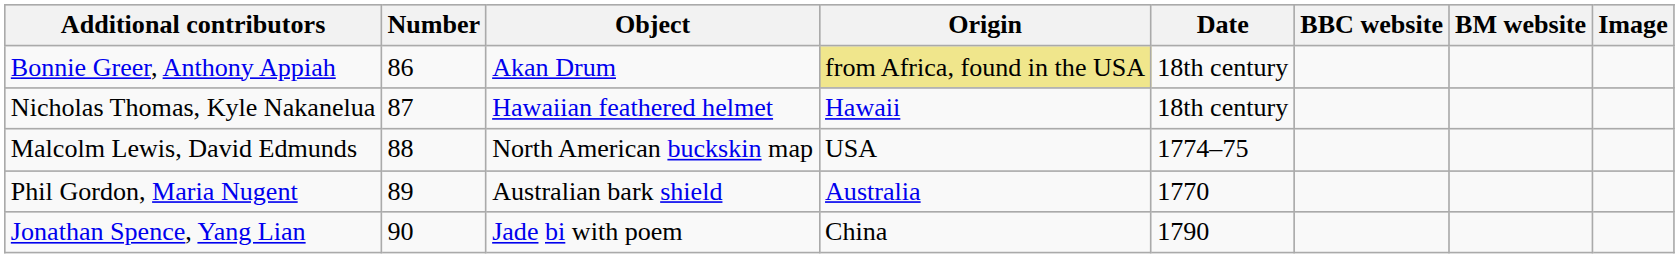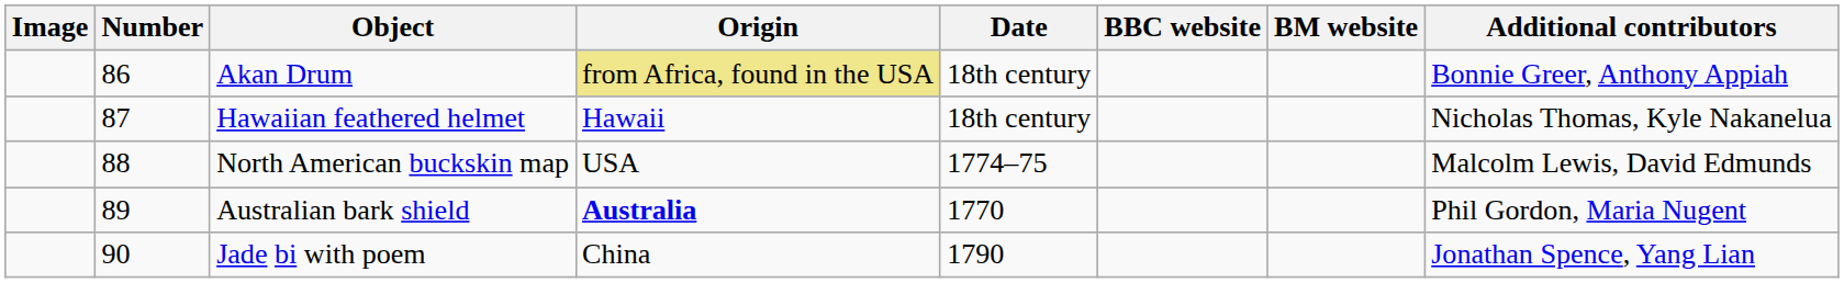 <table class="wikitable">
 <tr>
-<th>Additional contributors</th>
+<th>Image</th>
 <th>Number</th>
 <th>Object</th>
 <th>Origin</th>
 <th>Date</th>
 <th>BBC website</th>
 <th>BM website</th>
-<th>Image</th>
+<th>Additional contributors</th>
 </tr>
 <tr>
-<td><a href='#'>Bonnie Greer</a>, <a href='#'>Anthony Appiah</a></td>
+<td></td>
 <td>86</td>
 <td><a href='#'>Akan Drum</a></td>
 <td style="background: khaki;">from Africa, found in the USA</td>
 <td>18th century</td>
 <td></td>
 <td></td>
-<td></td>
+<td><a href='#'>Bonnie Greer</a>, <a href='#'>Anthony Appiah</a></td>
 </tr>
 <tr>
-<td>Nicholas Thomas, Kyle Nakanelua</td>
+<td></td>
 <td>87</td>
 <td><a href='#'>Hawaiian feathered helmet</a></td>
 <td><a href='#'>Hawaii</a></td>
 <td>18th century</td>
 <td></td>
 <td></td>
-<td></td>
+<td>Nicholas Thomas, Kyle Nakanelua</td>
 </tr>
 <tr>
-<td>Malcolm Lewis, David Edmunds</td>
+<td></td>
 <td>88</td>
 <td>North American <a href='#'>buckskin</a> map</td>
 <td>USA</td>
 <td>1774–75</td>
 <td></td>
 <td></td>
-<td></td>
+<td>Malcolm Lewis, David Edmunds</td>
 </tr>
 <tr>
-<td>Phil Gordon, <a href='#'>Maria Nugent</a></td>
+<td></td>
 <td>89</td>
 <td>Australian bark <a href='#'>shield</a></td>
-<td><a href='#'>Australia</a></td>
+<td><strong><a href='#'>Australia</a></strong></td>
 <td>1770</td>
 <td></td>
 <td></td>
-<td></td>
+<td>Phil Gordon, <a href='#'>Maria Nugent</a></td>
 </tr>
 <tr>
-<td><a href='#'>Jonathan Spence</a>, <a href='#'>Yang Lian</a></td>
+<td></td>
 <td>90</td>
 <td><a href='#'>Jade</a> <a href='#'>bi</a> with poem</td>
 <td>China</td>
 <td>1790</td>
 <td></td>
 <td></td>
-<td></td>
+<td><a href='#'>Jonathan Spence</a>, <a href='#'>Yang Lian</a></td>
 </tr>
 </table>
